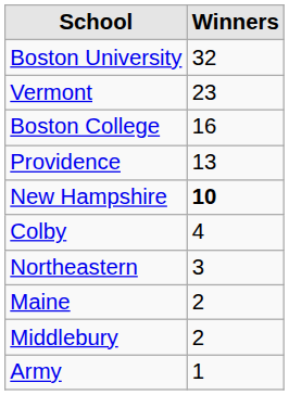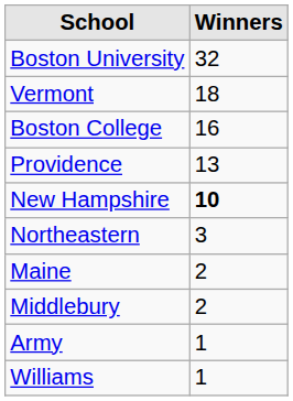 <table class="wikitable">
 <tr>
 <th style="background:#e5e5e5;">School</th>
 <th style="background:#e5e5e5;">Winners</th>
 </tr>
 <tr>
 <td><a href='#'>Boston University</a></td>
 <td>32</td>
 </tr>
 <tr>
 <td><a href='#'>Vermont</a></td>
-<td>23</td>
+<td>18</td>
 </tr>
 <tr>
 <td><a href='#'>Boston College</a></td>
 <td>16</td>
 </tr>
 <tr>
 <td><a href='#'>Providence</a></td>
 <td>13</td>
 </tr>
 <tr>
 <td><a href='#'>New Hampshire</a></td>
 <td><strong>10</strong></td>
-</tr>
-<tr>
-<td><a href='#'>Colby</a></td>
-<td>4</td>
 </tr>
 <tr>
 <td><a href='#'>Northeastern</a></td>
 <td>3</td>
 </tr>
 <tr>
 <td><a href='#'>Maine</a></td>
 <td>2</td>
 </tr>
 <tr>
 <td><a href='#'>Middlebury</a></td>
 <td>2</td>
 </tr>
 <tr>
 <td><a href='#'>Army</a></td>
 <td>1</td>
 </tr>
+<tr>
+<td><a href='#'>Williams</a></td>
+<td>1</td>
+</tr>
 </table>
